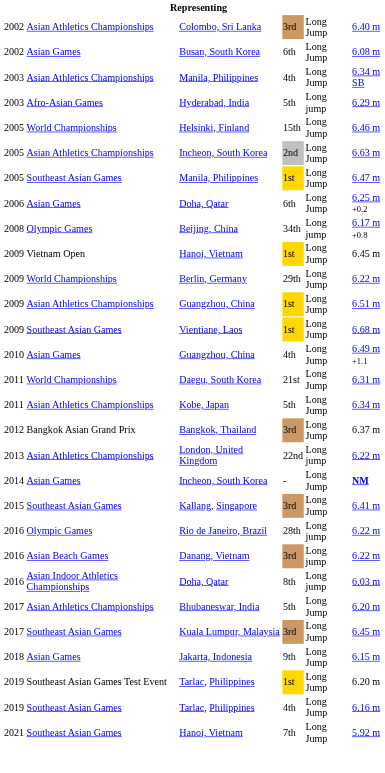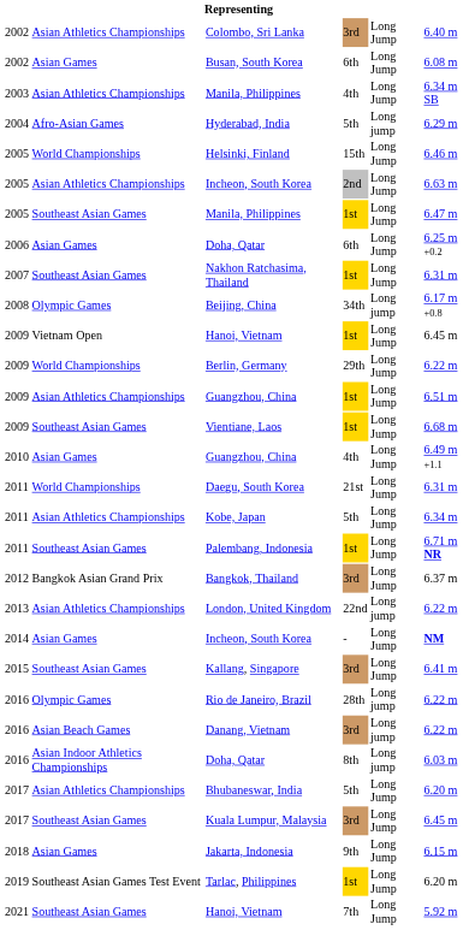 <table>
 <tr>
 <th colspan="6">Representing </th>
 </tr>
 <tr>
 <td>2002</td>
 <td><a href='#'>Asian Athletics Championships</a></td>
 <td><a href='#'>Colombo, Sri Lanka</a></td>
 <td bgcolor=cc9966>3rd</td>
 <td>Long Jump</td>
 <td><a href='#'>6.40 m</a></td>
 </tr>
 <tr>
 <td>2002</td>
 <td><a href='#'>Asian Games</a></td>
 <td><a href='#'>Busan, South Korea</a></td>
 <td>6th</td>
 <td>Long Jump</td>
 <td><a href='#'>6.08 m</a></td>
 </tr>
 <tr>
 <td>2003</td>
 <td><a href='#'>Asian Athletics Championships</a></td>
 <td><a href='#'>Manila, Philippines</a></td>
 <td>4th</td>
 <td>Long Jump</td>
 <td><a href='#'>6.34 m SB</a></td>
 </tr>
 <tr>
-<td>2003</td>
+<td>2004</td>
 <td><a href='#'>Afro-Asian Games</a></td>
 <td><a href='#'>Hyderabad, India</a></td>
 <td>5th</td>
 <td>Long jump</td>
 <td><a href='#'>6.29 m</a></td>
 </tr>
 <tr>
 <td>2005</td>
 <td><a href='#'>World Championships</a></td>
 <td><a href='#'>Helsinki, Finland</a></td>
 <td>15th</td>
 <td>Long Jump</td>
 <td><a href='#'>6.46 m</a></td>
 </tr>
 <tr>
 <td>2005</td>
 <td><a href='#'>Asian Athletics Championships</a></td>
 <td><a href='#'>Incheon, South Korea</a></td>
 <td bgcolor=silver>2nd</td>
 <td>Long Jump</td>
 <td><a href='#'>6.63 m</a></td>
 </tr>
 <tr>
 <td>2005</td>
 <td><a href='#'>Southeast Asian Games</a></td>
 <td><a href='#'>Manila, Philippines</a></td>
 <td bgcolor="gold">1st</td>
 <td>Long Jump</td>
 <td><a href='#'>6.47 m</a></td>
 </tr>
 <tr>
 <td>2006</td>
 <td><a href='#'>Asian Games</a></td>
 <td><a href='#'>Doha, Qatar</a></td>
 <td>6th</td>
 <td>Long Jump</td>
 <td><a href='#'>6.25 m</a> <br><small>+0.2</small></td>
+</tr>
+<tr>
+<td>2007</td>
+<td><a href='#'>Southeast Asian Games</a></td>
+<td><a href='#'>Nakhon Ratchasima, Thailand</a></td>
+<td bgcolor="gold">1st</td>
+<td>Long Jump</td>
+<td><a href='#'>6.31 m</a></td>
 </tr>
 <tr>
 <td>2008</td>
 <td><a href='#'>Olympic Games</a></td>
 <td><a href='#'>Beijing, China</a></td>
 <td>34th</td>
 <td>Long jump</td>
 <td><a href='#'>6.17 m</a> <br><small>+0.8</small></td>
 </tr>
 <tr>
 <td>2009</td>
 <td>Vietnam Open</td>
 <td><a href='#'>Hanoi, Vietnam</a></td>
 <td bgcolor="gold">1st</td>
 <td>Long Jump</td>
 <td>6.45 m</td>
 </tr>
 <tr>
 <td>2009</td>
 <td><a href='#'>World Championships</a></td>
 <td><a href='#'>Berlin, Germany</a></td>
 <td>29th</td>
 <td>Long Jump</td>
 <td><a href='#'>6.22 m</a></td>
 </tr>
 <tr>
 <td>2009</td>
 <td><a href='#'>Asian Athletics Championships</a></td>
 <td><a href='#'>Guangzhou, China</a></td>
 <td bgcolor=gold>1st</td>
 <td>Long Jump</td>
 <td><a href='#'>6.51 m</a></td>
 </tr>
 <tr>
 <td>2009</td>
 <td><a href='#'>Southeast Asian Games</a></td>
 <td><a href='#'>Vientiane, Laos</a></td>
 <td bgcolor="gold">1st</td>
 <td>Long Jump</td>
 <td><a href='#'>6.68 m</a></td>
 </tr>
 <tr>
 <td>2010</td>
 <td><a href='#'>Asian Games</a></td>
 <td><a href='#'>Guangzhou, China</a></td>
 <td>4th</td>
 <td>Long Jump</td>
 <td><a href='#'>6.49 m</a><br><small>+1.1</small></td>
 </tr>
 <tr>
 <td>2011</td>
 <td><a href='#'>World Championships</a></td>
 <td><a href='#'>Daegu, South Korea</a></td>
 <td>21st</td>
 <td>Long Jump</td>
 <td><a href='#'>6.31 m</a></td>
 </tr>
 <tr>
 <td>2011</td>
 <td><a href='#'>Asian Athletics Championships</a></td>
 <td><a href='#'>Kobe, Japan</a></td>
 <td>5th</td>
 <td>Long Jump</td>
 <td><a href='#'>6.34 m</a></td>
+</tr>
+<tr>
+<td>2011</td>
+<td><a href='#'>Southeast Asian Games</a></td>
+<td><a href='#'>Palembang, Indonesia</a></td>
+<td bgcolor="gold">1st</td>
+<td>Long Jump</td>
+<td><a href='#'>6.71 m</a> <strong><a href='#'>NR</a></strong></td>
 </tr>
 <tr>
 <td>2012</td>
 <td>Bangkok Asian Grand Prix</td>
 <td><a href='#'>Bangkok, Thailand</a></td>
 <td bgcolor=cc9966>3rd</td>
 <td>Long Jump</td>
 <td>6.37 m</td>
 </tr>
 <tr>
 <td>2013</td>
 <td><a href='#'>Asian Athletics Championships</a></td>
 <td><a href='#'>London, United Kingdom</a></td>
 <td>22nd</td>
 <td>Long jump</td>
 <td><a href='#'>6.22 m</a></td>
 </tr>
 <tr>
 <td>2014</td>
 <td><a href='#'>Asian Games</a></td>
 <td><a href='#'>Incheon, South Korea</a></td>
 <td><em>-</em></td>
 <td>Long Jump</td>
 <td><a href='#'><strong>NM</strong></a></td>
 </tr>
 <tr>
 <td>2015</td>
 <td><a href='#'>Southeast Asian Games</a></td>
 <td><a href='#'>Kallang</a>, <a href='#'>Singapore</a></td>
 <td bgcolor=cc9966>3rd</td>
 <td>Long Jump</td>
 <td><a href='#'>6.41 m</a></td>
 </tr>
 <tr>
 <td>2016</td>
 <td><a href='#'>Olympic Games</a></td>
 <td><a href='#'>Rio de Janeiro, Brazil</a></td>
 <td>28th</td>
 <td>Long jump</td>
 <td><a href='#'>6.22 m</a></td>
 </tr>
 <tr>
 <td>2016</td>
 <td><a href='#'>Asian Beach Games</a></td>
 <td><a href='#'>Danang, Vietnam</a></td>
 <td bgcolor=cc9966>3rd</td>
 <td>Long jump</td>
 <td><a href='#'>6.22 m</a></td>
 </tr>
 <tr>
 <td>2016</td>
 <td><a href='#'>Asian Indoor Athletics Championships</a></td>
 <td><a href='#'>Doha, Qatar</a></td>
 <td>8th</td>
 <td>Long jump</td>
 <td><a href='#'>6.03 m</a></td>
 </tr>
 <tr>
 <td>2017</td>
 <td><a href='#'>Asian Athletics Championships</a></td>
 <td><a href='#'>Bhubaneswar, India</a></td>
 <td>5th</td>
 <td>Long Jump</td>
 <td><a href='#'>6.20 m</a></td>
 </tr>
 <tr>
 <td>2017</td>
 <td><a href='#'>Southeast Asian Games</a></td>
 <td><a href='#'>Kuala Lumpur, Malaysia</a></td>
 <td bgcolor=cc9966>3rd</td>
 <td>Long Jump</td>
 <td><a href='#'>6.45 m</a></td>
 </tr>
 <tr>
 <td>2018</td>
 <td><a href='#'>Asian Games</a></td>
 <td><a href='#'>Jakarta, Indonesia</a></td>
 <td>9th</td>
 <td>Long Jump</td>
 <td><a href='#'>6.15 m</a></td>
 </tr>
 <tr>
 <td>2019</td>
 <td>Southeast Asian Games Test Event</td>
 <td><a href='#'>Tarlac</a>, <a href='#'>Philippines</a></td>
 <td bgcolor=gold>1st</td>
 <td>Long Jump</td>
 <td>6.20 m</td>
 </tr>
 <tr>
-<td>2019</td>
-<td><a href='#'>Southeast Asian Games</a></td>
-<td><a href='#'>Tarlac</a>, <a href='#'>Philippines</a></td>
-<td>4th</td>
-<td>Long Jump</td>
-<td><a href='#'>6.16 m</a></td>
-</tr>
-<tr>
 <td>2021</td>
 <td><a href='#'>Southeast Asian Games</a></td>
 <td><a href='#'>Hanoi, Vietnam</a></td>
 <td>7th</td>
 <td>Long Jump</td>
 <td><a href='#'>5.92 m</a></td>
 </tr>
 <tr>
 </tr>
 </table>
